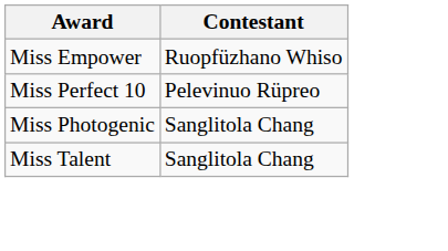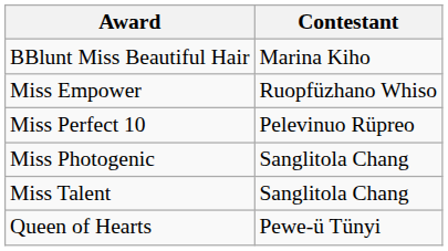 <table class="wikitable">
 <tr>
 <th>Award</th>
 <th>Contestant</th>
+</tr>
+<tr>
+<td>BBlunt Miss Beautiful Hair</td>
+<td>Marina Kiho</td>
 </tr>
 <tr>
 <td>Miss Empower</td>
 <td>Ruopfüzhano Whiso</td>
 </tr>
 <tr>
 <td>Miss Perfect 10</td>
 <td>Pelevinuo Rüpreo</td>
 </tr>
 <tr>
 <td>Miss Photogenic</td>
 <td>Sanglitola Chang</td>
 </tr>
 <tr>
 <td>Miss Talent</td>
 <td>Sanglitola Chang</td>
 </tr>
+<tr>
+<td>Queen of Hearts</td>
+<td>Pewe-ü Tünyi</td>
+</tr>
 </table>
